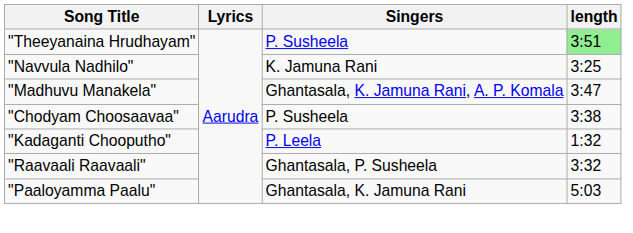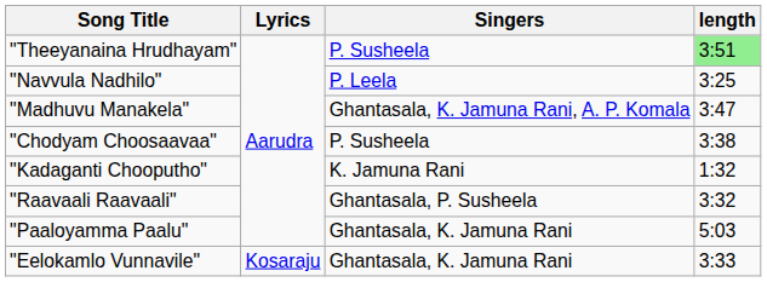 <table class="wikitable">
 <tr>
 <th>Song Title</th>
 <th>Lyrics</th>
 <th>Singers</th>
 <th>length</th>
 </tr>
 <tr>
 <td>"Theeyanaina Hrudhayam"</td>
 <td rowspan="7"><a href='#'>Aarudra</a></td>
 <td><a href='#'>P. Susheela</a></td>
 <td style="background: lightgreen;">3:51</td>
 </tr>
 <tr>
 <td>"Navvula Nadhilo"</td>
-<td>K. Jamuna Rani</td>
+<td><a href='#'>P. Leela</a></td>
 <td>3:25</td>
 </tr>
 <tr>
 <td>"Madhuvu Manakela"</td>
 <td>Ghantasala, <a href='#'>K. Jamuna Rani</a>, <a href='#'>A. P. Komala</a></td>
 <td>3:47</td>
 </tr>
 <tr>
 <td>"Chodyam Choosaavaa"</td>
 <td>P. Susheela</td>
 <td>3:38</td>
 </tr>
 <tr>
 <td>"Kadaganti Chooputho"</td>
-<td><a href='#'>P. Leela</a></td>
+<td>K. Jamuna Rani</td>
 <td>1:32</td>
 </tr>
 <tr>
 <td>"Raavaali Raavaali"</td>
 <td>Ghantasala, P. Susheela</td>
 <td>3:32</td>
 </tr>
 <tr>
 <td>"Paaloyamma Paalu"</td>
 <td>Ghantasala, K. Jamuna Rani</td>
 <td>5:03</td>
 </tr>
+<tr>
+<td>"Eelokamlo Vunnavile"</td>
+<td><a href='#'>Kosaraju</a></td>
+<td>Ghantasala, K. Jamuna Rani</td>
+<td>3:33</td>
+</tr>
 </table>
